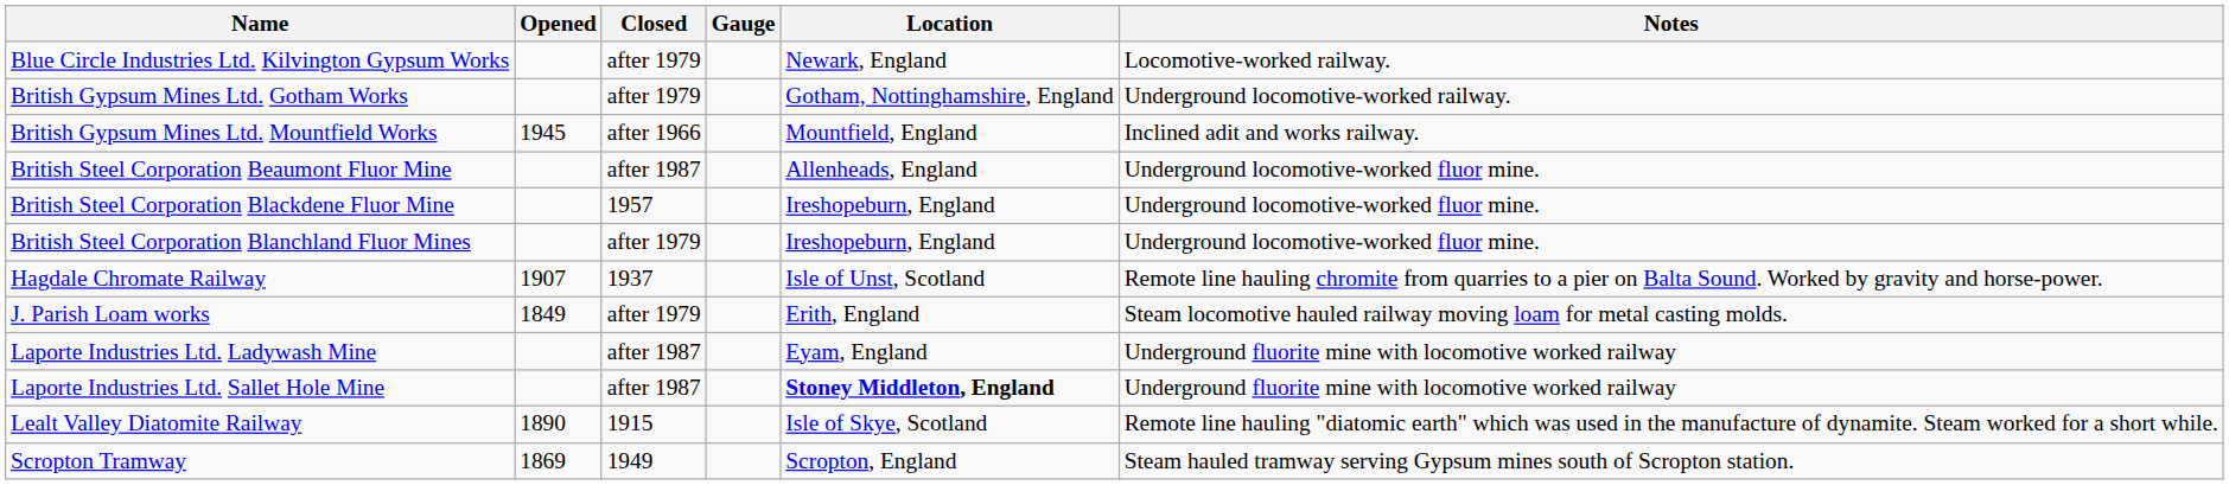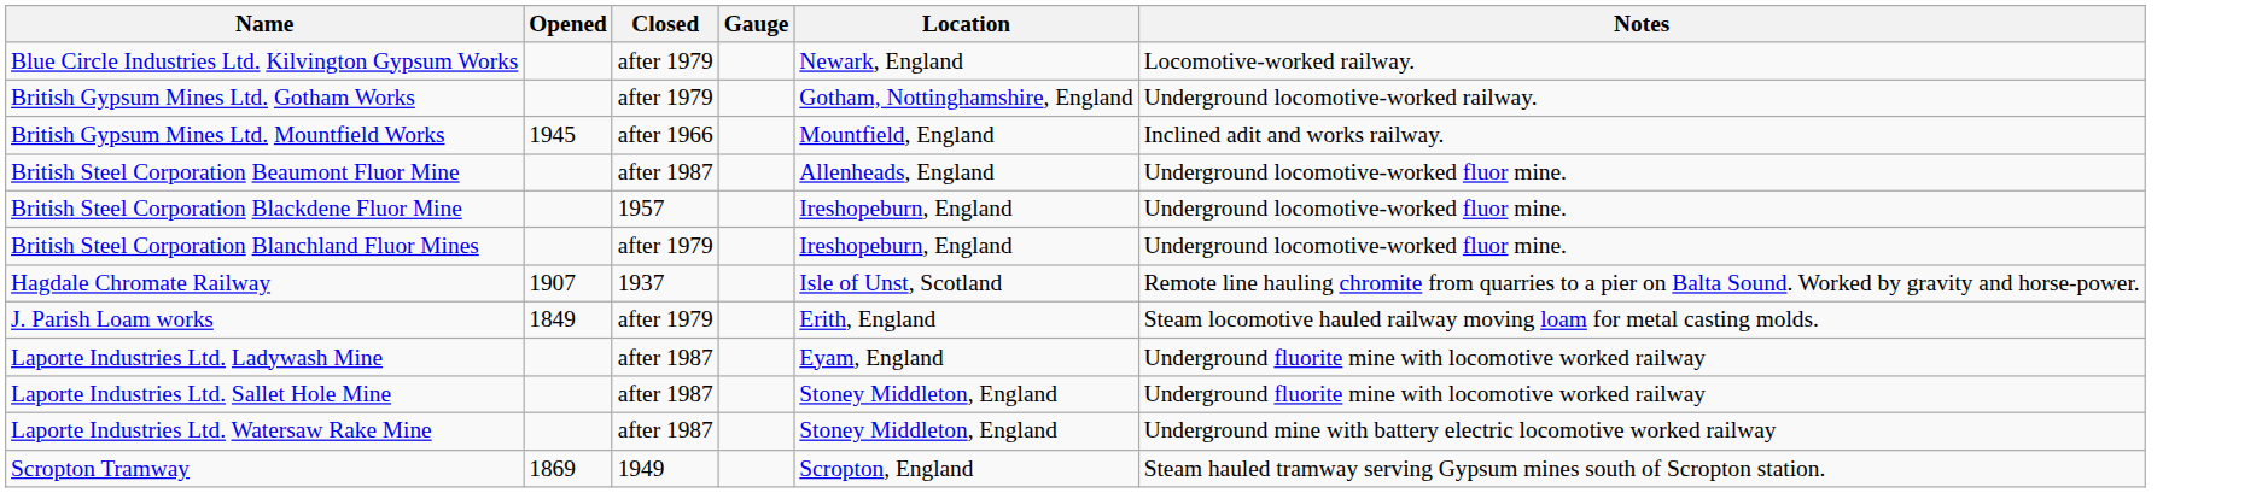 <table class="wikitable">
 <tr>
 <th>Name</th>
 <th>Opened</th>
 <th>Closed</th>
 <th>Gauge</th>
 <th>Location</th>
 <th>Notes</th>
 </tr>
 <tr>
 <td><a href='#'>Blue Circle Industries Ltd.</a> <a href='#'>Kilvington Gypsum Works</a></td>
 <td></td>
 <td>after 1979</td>
 <td></td>
 <td><a href='#'>Newark</a>, England</td>
 <td>Locomotive-worked railway.</td>
 </tr>
 <tr>
 <td><a href='#'>British Gypsum Mines Ltd.</a> <a href='#'>Gotham Works</a></td>
 <td></td>
 <td>after 1979</td>
 <td></td>
 <td><a href='#'>Gotham, Nottinghamshire</a>, England</td>
 <td>Underground locomotive-worked railway.</td>
 </tr>
 <tr>
 <td><a href='#'>British Gypsum Mines Ltd.</a> <a href='#'>Mountfield Works</a></td>
 <td>1945</td>
 <td>after 1966</td>
 <td></td>
 <td><a href='#'>Mountfield</a>, England</td>
 <td>Inclined adit and works railway.</td>
 </tr>
 <tr>
 <td><a href='#'>British Steel Corporation</a> <a href='#'>Beaumont Fluor Mine</a></td>
 <td></td>
 <td>after 1987</td>
 <td></td>
 <td><a href='#'>Allenheads</a>, England</td>
 <td>Underground locomotive-worked <a href='#'>fluor</a> mine.</td>
 </tr>
 <tr>
 <td><a href='#'>British Steel Corporation</a> <a href='#'>Blackdene Fluor Mine</a></td>
 <td></td>
 <td>1957</td>
 <td></td>
 <td><a href='#'>Ireshopeburn</a>, England</td>
 <td>Underground locomotive-worked <a href='#'>fluor</a> mine.</td>
 </tr>
 <tr>
 <td><a href='#'>British Steel Corporation</a> <a href='#'>Blanchland Fluor Mines</a></td>
 <td></td>
 <td>after 1979</td>
 <td></td>
 <td><a href='#'>Ireshopeburn</a>, England</td>
 <td>Underground locomotive-worked <a href='#'>fluor</a> mine.</td>
 </tr>
 <tr>
 <td><a href='#'>Hagdale Chromate Railway</a></td>
 <td>1907</td>
 <td>1937</td>
 <td></td>
 <td><a href='#'>Isle of Unst</a>, Scotland</td>
 <td>Remote line hauling <a href='#'>chromite</a> from quarries to a pier on <a href='#'>Balta Sound</a>. Worked by gravity and horse-power.</td>
 </tr>
 <tr>
 <td><a href='#'>J. Parish Loam works</a></td>
 <td>1849</td>
 <td>after 1979</td>
 <td></td>
 <td><a href='#'>Erith</a>, England</td>
 <td>Steam locomotive hauled railway moving <a href='#'>loam</a> for metal casting molds.</td>
 </tr>
 <tr>
 <td><a href='#'>Laporte Industries Ltd.</a> <a href='#'>Ladywash Mine</a></td>
 <td></td>
 <td>after 1987</td>
 <td></td>
 <td><a href='#'>Eyam</a>, England</td>
 <td>Underground <a href='#'>fluorite</a> mine with locomotive worked railway</td>
 </tr>
 <tr>
 <td><a href='#'>Laporte Industries Ltd.</a> <a href='#'>Sallet Hole Mine</a></td>
 <td></td>
 <td>after 1987</td>
 <td></td>
-<td><strong><a href='#'>Stoney Middleton</a>, England</strong></td>
+<td><a href='#'>Stoney Middleton</a>, England</td>
 <td>Underground <a href='#'>fluorite</a> mine with locomotive worked railway</td>
 </tr>
 <tr>
-<td><a href='#'>Lealt Valley Diatomite Railway</a></td>
-<td>1890</td>
-<td>1915</td>
+<td><a href='#'>Laporte Industries Ltd.</a> <a href='#'>Watersaw Rake Mine</a></td>
 <td></td>
-<td><a href='#'>Isle of Skye</a>, Scotland</td>
-<td>Remote line hauling "diatomic earth" which was used in the manufacture of dynamite. Steam worked for a short while.</td>
+<td>after 1987</td>
+<td></td>
+<td><a href='#'>Stoney Middleton</a>, England</td>
+<td>Underground mine with battery electric locomotive worked railway</td>
 </tr>
 <tr>
 <td><a href='#'>Scropton Tramway</a></td>
 <td>1869</td>
 <td>1949</td>
 <td></td>
 <td><a href='#'>Scropton</a>, England</td>
 <td>Steam hauled tramway serving Gypsum mines south of Scropton station.</td>
 </tr>
 </table>
